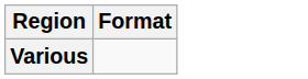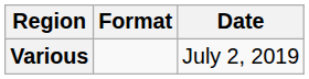 <table class="wikitable plainrowheaders">
 <tr>
 <th scope="col">Region</th>
 <th scope="col">Format</th>
+<th scope="col">Date</th>
 </tr>
 <tr>
 <th scope="row">Various</th>
 <td></td>
+<td>July 2, 2019</td>
 </tr>
 </table>
